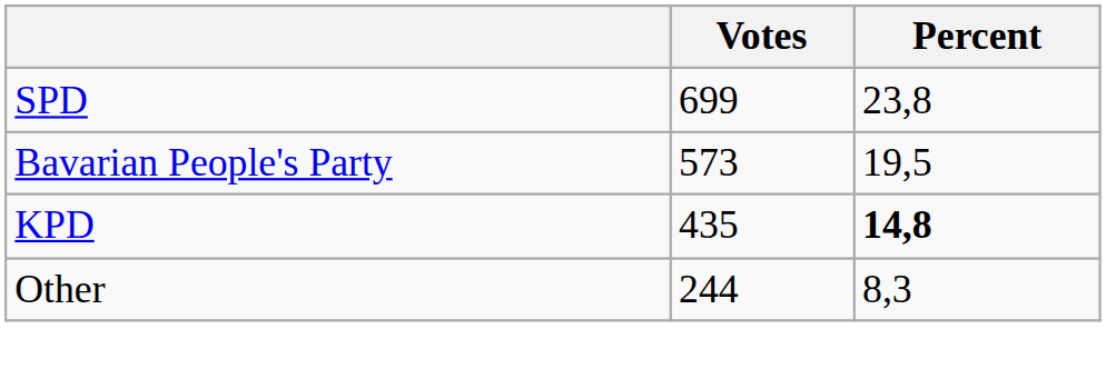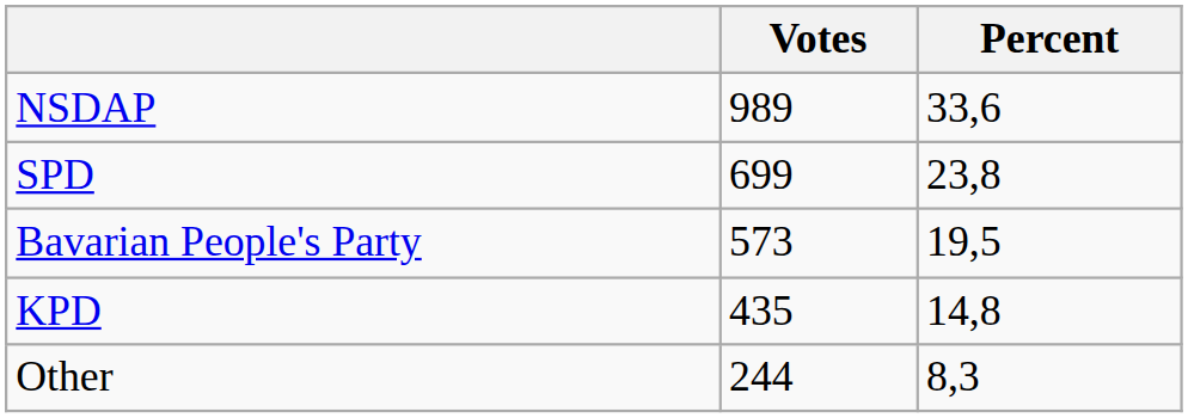 <table class="wikitable float-left" width="35%">
 <tr>
 <th></th>
 <th>Votes</th>
 <th>Percent</th>
+</tr>
+<tr>
+<td><a href='#'>NSDAP</a></td>
+<td>989</td>
+<td>33,6</td>
 </tr>
 <tr>
 <td><a href='#'>SPD</a></td>
 <td>699</td>
 <td>23,8</td>
 </tr>
 <tr>
 <td><a href='#'>Bavarian People's Party</a></td>
 <td>573</td>
 <td>19,5</td>
 </tr>
 <tr>
 <td><a href='#'>KPD</a></td>
 <td>435</td>
-<td><strong>14,8</strong></td>
+<td>14,8</td>
 </tr>
 <tr>
 <td>Other</td>
 <td>244</td>
 <td>8,3</td>
 </tr>
 </table>
